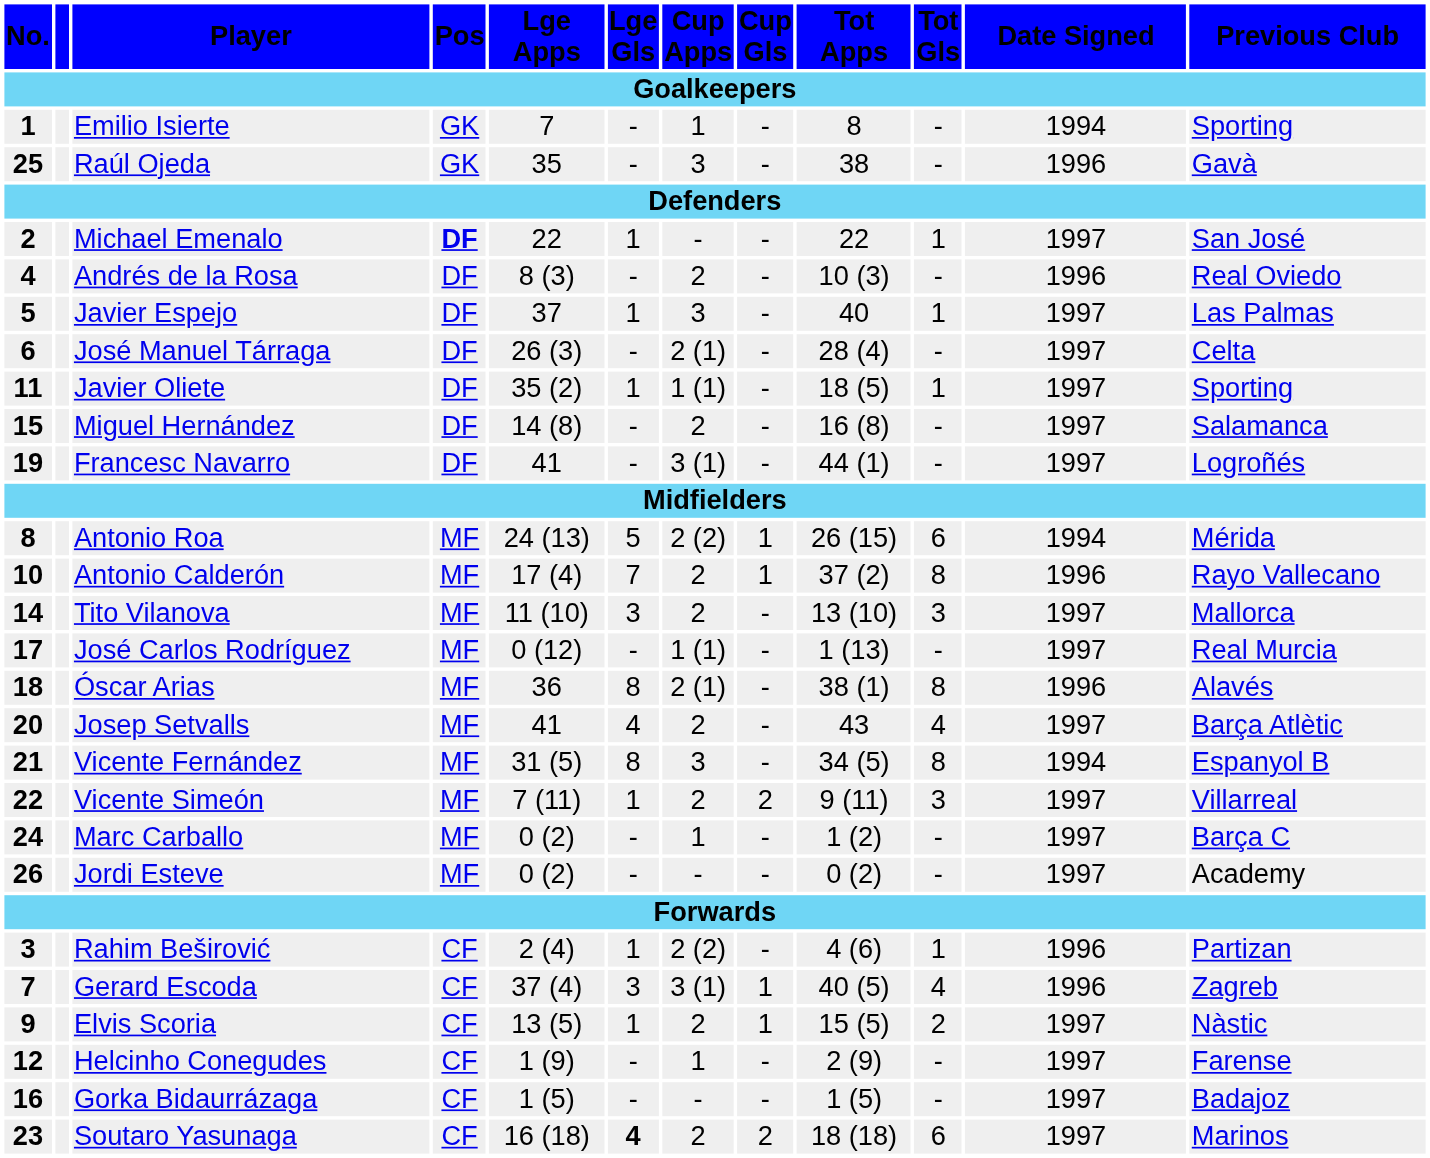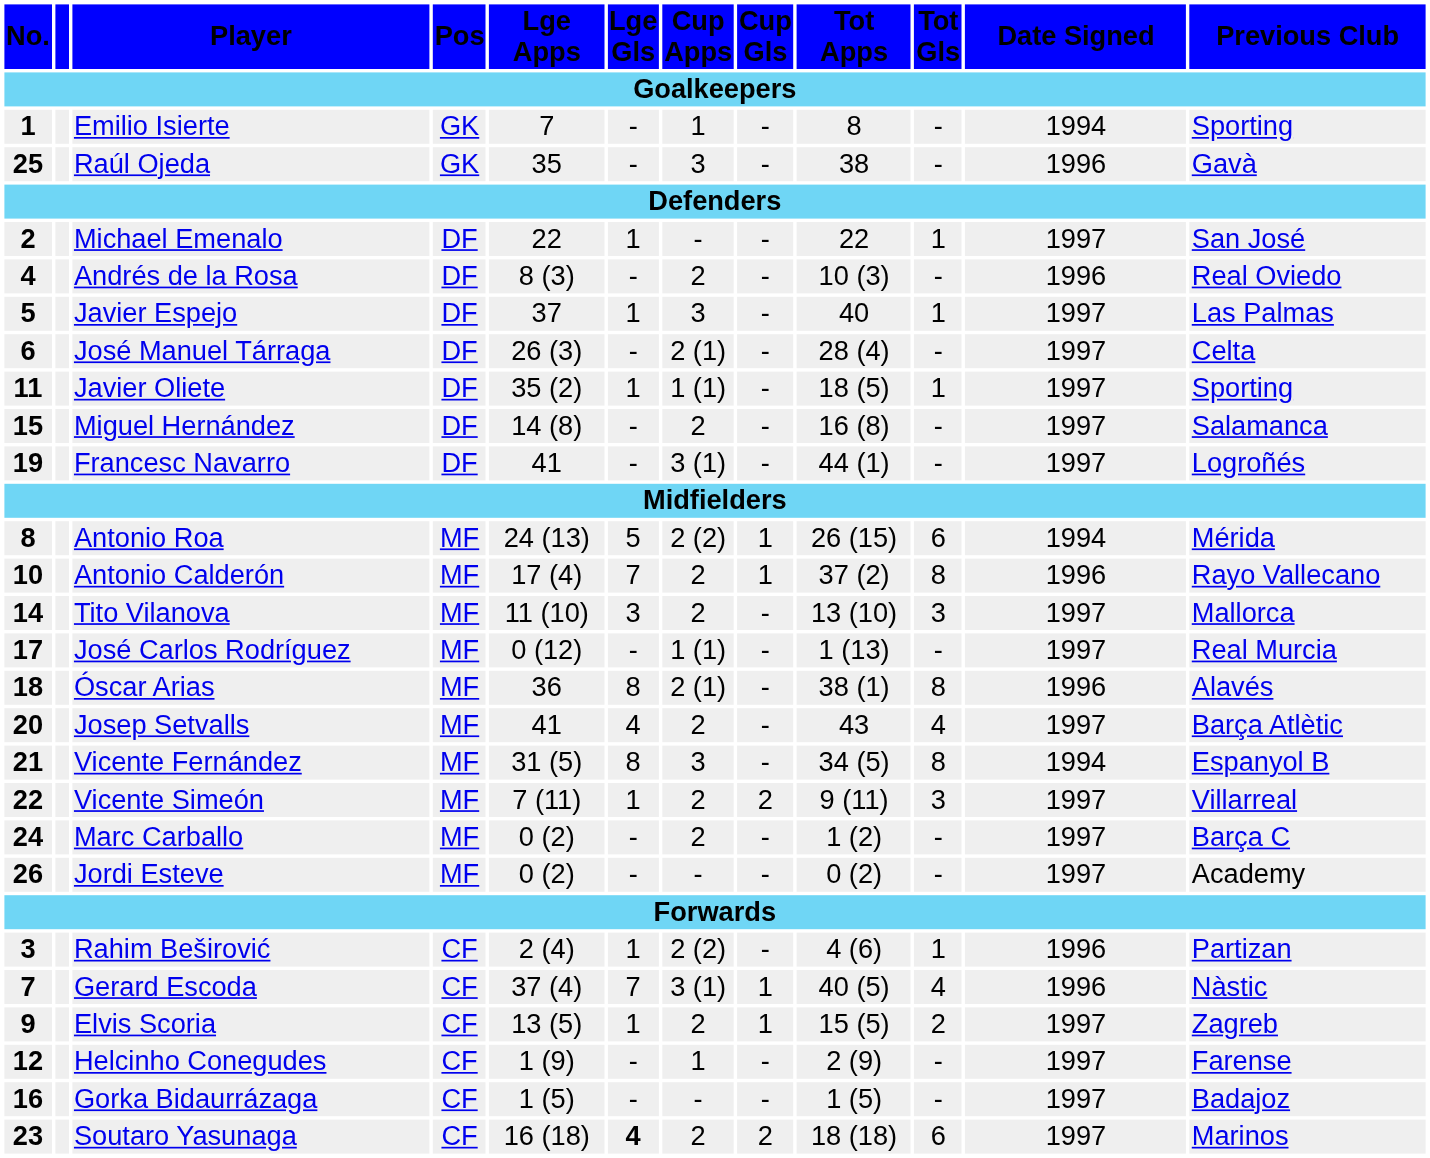 <table width=95%>
 <tr bgcolor=#0000FF>
 <th width=1%>No.</th>
 <th width=1%></th>
 <th !width=45%>Player</th>
 <th width=1%>Pos</th>
 <th !width=1%>Lge<br>Apps</th>
 <th width=1%>Lge<br>Gls</th>
 <th width=1%>Cup<br>Apps</th>
 <th width=1%>Cup<br>Gls</th>
 <th !width=1%>Tot<br>Apps</th>
 <th width=1%>Tot<br>Gls</th>
 <th width=16%>Date Signed</th>
 <th width=17%>Previous Club</th>
 </tr>
 <tr>
 <th colspan=14 bgcolor=#6fd6f5>Goalkeepers</th>
 </tr>
 <tr bgcolor=#EFEFEF>
 <td align=center><strong>1</strong></td>
 <td align=center></td>
 <td><a href='#'>Emilio Isierte</a></td>
 <td align=center><a href='#'>GK</a></td>
 <td align=center>7</td>
 <td align=center>-</td>
 <td align=center>1</td>
 <td align=center>-</td>
 <td align=center>8</td>
 <td align=center>-</td>
 <td align=center>1994</td>
 <td><a href='#'>Sporting</a></td>
 </tr>
 <tr bgcolor=#EFEFEF>
 <td align=center><strong>25</strong></td>
 <td align=center></td>
 <td><a href='#'>Raúl Ojeda</a></td>
 <td align=center><a href='#'>GK</a></td>
 <td align=center>35</td>
 <td align=center>-</td>
 <td align=center>3</td>
 <td align=center>-</td>
 <td align=center>38</td>
 <td align=center>-</td>
 <td align=center>1996</td>
 <td><a href='#'>Gavà</a></td>
 </tr>
 <tr>
 <th colspan=14 bgcolor=#6fd6f5>Defenders</th>
 </tr>
 <tr bgcolor=#EFEFEF>
 <td align=center><strong>2</strong></td>
 <td align=center></td>
 <td><a href='#'>Michael Emenalo</a></td>
-<td align=center><strong><a href='#'>DF</a></strong></td>
+<td align=center><a href='#'>DF</a></td>
 <td align=center>22</td>
 <td align=center>1</td>
 <td align=center>-</td>
 <td align=center>-</td>
 <td align=center>22</td>
 <td align=center>1</td>
 <td align=center>1997</td>
 <td><a href='#'>San José</a></td>
 </tr>
 <tr bgcolor=#EFEFEF>
 <td align=center><strong>4</strong></td>
 <td align=center></td>
 <td><a href='#'>Andrés de la Rosa</a></td>
 <td align=center><a href='#'>DF</a></td>
 <td align=center>8 (3)</td>
 <td align=center>-</td>
 <td align=center>2</td>
 <td align=center>-</td>
 <td align=center>10 (3)</td>
 <td align=center>-</td>
 <td align=center>1996</td>
 <td><a href='#'>Real Oviedo</a></td>
 </tr>
 <tr bgcolor=#EFEFEF>
 <td align=center><strong>5</strong></td>
 <td align=center></td>
 <td><a href='#'>Javier Espejo</a></td>
 <td align=center><a href='#'>DF</a></td>
 <td align=center>37</td>
 <td align=center>1</td>
 <td align=center>3</td>
 <td align=center>-</td>
 <td align=center>40</td>
 <td align=center>1</td>
 <td align=center>1997</td>
 <td><a href='#'>Las Palmas</a></td>
 </tr>
 <tr bgcolor=#EFEFEF>
 <td align=center><strong>6</strong></td>
 <td align=center></td>
 <td><a href='#'>José Manuel Tárraga</a></td>
 <td align=center><a href='#'>DF</a></td>
 <td align=center>26 (3)</td>
 <td align=center>-</td>
 <td align=center>2 (1)</td>
 <td align=center>-</td>
 <td align=center>28 (4)</td>
 <td align=center>-</td>
 <td align=center>1997</td>
 <td><a href='#'>Celta</a></td>
 </tr>
 <tr bgcolor=#EFEFEF>
 <td align=center><strong>11</strong></td>
 <td align=center></td>
 <td><a href='#'>Javier Oliete</a></td>
 <td align=center><a href='#'>DF</a></td>
 <td align=center>35 (2)</td>
 <td align=center>1</td>
 <td align=center>1 (1)</td>
 <td align=center>-</td>
 <td align=center>18 (5)</td>
 <td align=center>1</td>
 <td align=center>1997</td>
 <td><a href='#'>Sporting</a></td>
 </tr>
 <tr bgcolor=#EFEFEF>
 <td align=center><strong>15</strong></td>
 <td align=center></td>
 <td><a href='#'>Miguel Hernández</a></td>
 <td align=center><a href='#'>DF</a></td>
 <td align=center>14 (8)</td>
 <td align=center>-</td>
 <td align=center>2</td>
 <td align=center>-</td>
 <td align=center>16 (8)</td>
 <td align=center>-</td>
 <td align=center>1997</td>
 <td><a href='#'>Salamanca</a></td>
 </tr>
 <tr bgcolor=#EFEFEF>
 <td align=center><strong>19</strong></td>
 <td align=center></td>
 <td><a href='#'>Francesc Navarro</a></td>
 <td align=center><a href='#'>DF</a></td>
 <td align=center>41</td>
 <td align=center>-</td>
 <td align=center>3 (1)</td>
 <td align=center>-</td>
 <td align=center>44 (1)</td>
 <td align=center>-</td>
 <td align=center>1997</td>
 <td><a href='#'>Logroñés</a></td>
 </tr>
 <tr>
 <th colspan=14 bgcolor=#6fd6f5>Midfielders</th>
 </tr>
 <tr bgcolor=#EFEFEF>
 <td align=center><strong>8</strong></td>
 <td align=center></td>
 <td><a href='#'>Antonio Roa</a></td>
 <td align=center><a href='#'>MF</a></td>
 <td align=center>24 (13)</td>
 <td align=center>5</td>
 <td align=center>2 (2)</td>
 <td align=center>1</td>
 <td align=center>26 (15)</td>
 <td align=center>6</td>
 <td align=center>1994</td>
 <td><a href='#'>Mérida</a></td>
 </tr>
 <tr bgcolor=#EFEFEF>
 <td align=center><strong>10</strong></td>
 <td align=center></td>
 <td><a href='#'>Antonio Calderón</a></td>
 <td align=center><a href='#'>MF</a></td>
 <td align=center>17 (4)</td>
 <td align=center>7</td>
 <td align=center>2</td>
 <td align=center>1</td>
 <td align=center>37 (2)</td>
 <td align=center>8</td>
 <td align=center>1996</td>
 <td><a href='#'>Rayo Vallecano</a></td>
 </tr>
 <tr bgcolor=#EFEFEF>
 <td align=center><strong>14</strong></td>
 <td align=center></td>
 <td><a href='#'>Tito Vilanova</a></td>
 <td align=center><a href='#'>MF</a></td>
 <td align=center>11 (10)</td>
 <td align=center>3</td>
 <td align=center>2</td>
 <td align=center>-</td>
 <td align=center>13 (10)</td>
 <td align=center>3</td>
 <td align=center>1997</td>
 <td><a href='#'>Mallorca</a></td>
 </tr>
 <tr bgcolor=#EFEFEF>
 <td align=center><strong>17</strong></td>
 <td align=center></td>
 <td><a href='#'>José Carlos Rodríguez</a></td>
 <td align=center><a href='#'>MF</a></td>
 <td align=center>0 (12)</td>
 <td align=center>-</td>
 <td align=center>1 (1)</td>
 <td align=center>-</td>
 <td align=center>1 (13)</td>
 <td align=center>-</td>
 <td align=center>1997</td>
 <td><a href='#'>Real Murcia</a></td>
 </tr>
 <tr bgcolor=#EFEFEF>
 <td align=center><strong>18</strong></td>
 <td align=center></td>
 <td><a href='#'>Óscar Arias</a></td>
 <td align=center><a href='#'>MF</a></td>
 <td align=center>36</td>
 <td align=center>8</td>
 <td align=center>2 (1)</td>
 <td align=center>-</td>
 <td align=center>38 (1)</td>
 <td align=center>8</td>
 <td align=center>1996</td>
 <td><a href='#'>Alavés</a></td>
 </tr>
 <tr bgcolor=#EFEFEF>
 <td align=center><strong>20</strong></td>
 <td align=center></td>
 <td><a href='#'>Josep Setvalls</a></td>
 <td align=center><a href='#'>MF</a></td>
 <td align=center>41</td>
 <td align=center>4</td>
 <td align=center>2</td>
 <td align=center>-</td>
 <td align=center>43</td>
 <td align=center>4</td>
 <td align=center>1997</td>
 <td><a href='#'>Barça Atlètic</a></td>
 </tr>
 <tr bgcolor=#EFEFEF>
 <td align=center><strong>21</strong></td>
 <td align=center></td>
 <td><a href='#'>Vicente Fernández</a></td>
 <td align=center><a href='#'>MF</a></td>
 <td align=center>31 (5)</td>
 <td align=center>8</td>
 <td align=center>3</td>
 <td align=center>-</td>
 <td align=center>34 (5)</td>
 <td align=center>8</td>
 <td align=center>1994</td>
 <td><a href='#'>Espanyol B</a></td>
 </tr>
 <tr bgcolor=#EFEFEF>
 <td align=center><strong>22</strong></td>
 <td align=center></td>
 <td><a href='#'>Vicente Simeón</a></td>
 <td align=center><a href='#'>MF</a></td>
 <td align=center>7 (11)</td>
 <td align=center>1</td>
 <td align=center>2</td>
 <td align=center>2</td>
 <td align=center>9 (11)</td>
 <td align=center>3</td>
 <td align=center>1997</td>
 <td><a href='#'>Villarreal</a></td>
 </tr>
 <tr bgcolor=#EFEFEF>
 <td align=center><strong>24</strong></td>
 <td align=center></td>
 <td><a href='#'>Marc Carballo</a></td>
 <td align=center><a href='#'>MF</a></td>
 <td align=center>0 (2)</td>
 <td align=center>-</td>
-<td align=center>1</td>
+<td align=center>2</td>
 <td align=center>-</td>
 <td align=center>1 (2)</td>
 <td align=center>-</td>
 <td align=center>1997</td>
 <td><a href='#'>Barça C</a></td>
 </tr>
 <tr bgcolor=#EFEFEF>
 <td align=center><strong>26</strong></td>
 <td align=center></td>
 <td><a href='#'>Jordi Esteve</a></td>
 <td align=center><a href='#'>MF</a></td>
 <td align=center>0 (2)</td>
 <td align=center>-</td>
 <td align=center>-</td>
 <td align=center>-</td>
 <td align=center>0 (2)</td>
 <td align=center>-</td>
 <td align=center>1997</td>
 <td>Academy</td>
 </tr>
 <tr>
 <th colspan=14 bgcolor=#6fd6f5>Forwards</th>
 </tr>
 <tr bgcolor=#EFEFEF>
 <td align=center><strong>3</strong></td>
 <td align=center></td>
 <td><a href='#'>Rahim Beširović</a></td>
 <td align=center><a href='#'>CF</a></td>
 <td align=center>2 (4)</td>
 <td align=center>1</td>
 <td align=center>2 (2)</td>
 <td align=center>-</td>
 <td align=center>4 (6)</td>
 <td align=center>1</td>
 <td align=center>1996</td>
 <td><a href='#'>Partizan</a></td>
 </tr>
 <tr bgcolor=#EFEFEF>
 <td align=center><strong>7</strong></td>
 <td align=center></td>
 <td><a href='#'>Gerard Escoda</a></td>
 <td align=center><a href='#'>CF</a></td>
 <td align=center>37 (4)</td>
-<td align=center>3</td>
+<td align=center>7</td>
 <td align=center>3 (1)</td>
 <td align=center>1</td>
 <td align=center>40 (5)</td>
 <td align=center>4</td>
 <td align=center>1996</td>
-<td><a href='#'>Zagreb</a></td>
+<td><a href='#'>Nàstic</a></td>
 </tr>
 <tr bgcolor=#EFEFEF>
 <td align=center><strong>9</strong></td>
 <td align=center></td>
 <td><a href='#'>Elvis Scoria</a></td>
 <td align=center><a href='#'>CF</a></td>
 <td align=center>13 (5)</td>
 <td align=center>1</td>
 <td align=center>2</td>
 <td align=center>1</td>
 <td align=center>15 (5)</td>
 <td align=center>2</td>
 <td align=center>1997</td>
-<td><a href='#'>Nàstic</a></td>
+<td><a href='#'>Zagreb</a></td>
 </tr>
 <tr bgcolor=#EFEFEF>
 <td align=center><strong>12</strong></td>
 <td align=center></td>
 <td><a href='#'>Helcinho Conegudes</a></td>
 <td align=center><a href='#'>CF</a></td>
 <td align=center>1 (9)</td>
 <td align=center>-</td>
 <td align=center>1</td>
 <td align=center>-</td>
 <td align=center>2 (9)</td>
 <td align=center>-</td>
 <td align=center>1997</td>
 <td><a href='#'>Farense</a></td>
 </tr>
 <tr bgcolor=#EFEFEF>
 <td align=center><strong>16</strong></td>
 <td align=center></td>
 <td><a href='#'>Gorka Bidaurrázaga</a></td>
 <td align=center><a href='#'>CF</a></td>
 <td align=center>1 (5)</td>
 <td align=center>-</td>
 <td align=center>-</td>
 <td align=center>-</td>
 <td align=center>1 (5)</td>
 <td align=center>-</td>
 <td align=center>1997</td>
 <td><a href='#'>Badajoz</a></td>
 </tr>
 <tr bgcolor=#EFEFEF>
 <td align=center><strong>23</strong></td>
 <td align=center></td>
 <td><a href='#'>Soutaro Yasunaga</a></td>
 <td align=center><a href='#'>CF</a></td>
 <td align=center>16 (18)</td>
 <td align=center><strong>4</strong></td>
 <td align=center>2</td>
 <td align=center>2</td>
 <td align=center>18 (18)</td>
 <td align=center>6</td>
 <td align=center>1997</td>
 <td><a href='#'>Marinos</a></td>
 </tr>
 </table>
